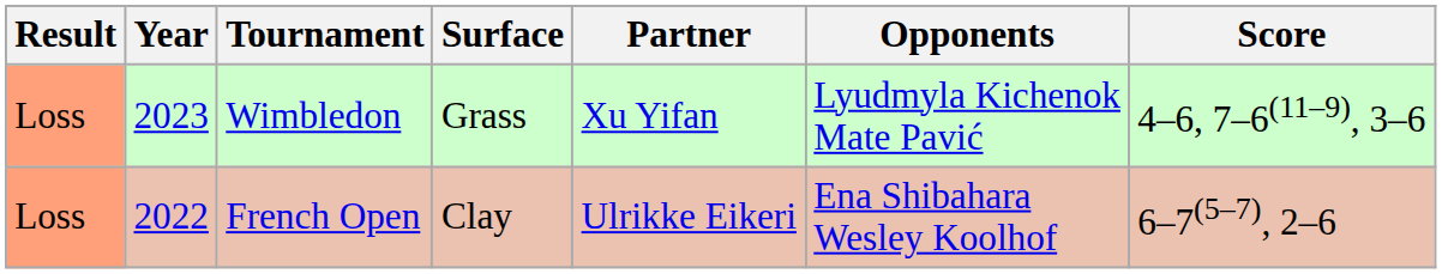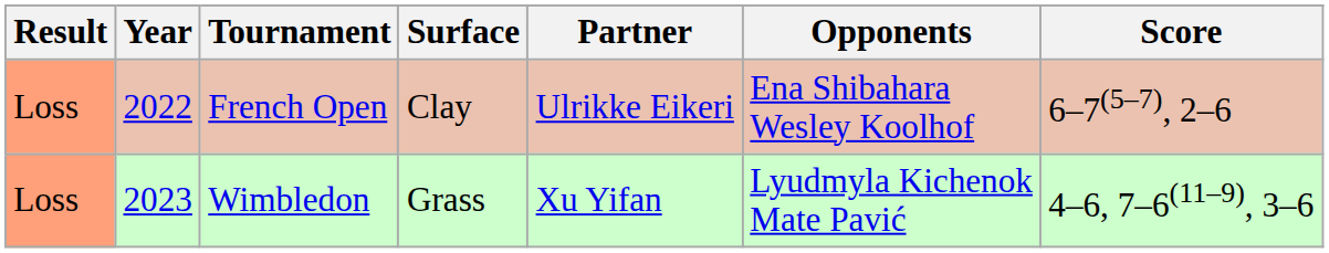 <table class="sortable wikitable">
 <tr>
 <th>Result</th>
 <th>Year</th>
 <th>Tournament</th>
 <th>Surface</th>
 <th>Partner</th>
 <th>Opponents</th>
 <th class="unsortable">Score</th>
 </tr>
+<tr style="background:#EBC2AF;">
+<td bgcolor=FFA07A>Loss</td>
+<td><a href='#'>2022</a></td>
+<td><a href='#'>French Open</a></td>
+<td>Clay</td>
+<td> <a href='#'>Ulrikke Eikeri</a></td>
+<td> <a href='#'>Ena Shibahara</a> <br> <a href='#'>Wesley Koolhof</a></td>
+<td>6–7<sup>(5–7)</sup>, 2–6</td>
+</tr>
 <tr style="background:#cfc;">
 <td bgcolor=FFA07A>Loss</td>
 <td><a href='#'>2023</a></td>
 <td><a href='#'>Wimbledon</a></td>
 <td>Grass</td>
 <td> <a href='#'>Xu Yifan</a></td>
 <td> <a href='#'>Lyudmyla Kichenok</a> <br> <a href='#'>Mate Pavić</a></td>
 <td>4–6, 7–6<sup>(11–9)</sup>, 3–6</td>
 </tr>
-<tr style="background:#EBC2AF;">
-<td bgcolor=FFA07A>Loss</td>
-<td><a href='#'>2022</a></td>
-<td><a href='#'>French Open</a></td>
-<td>Clay</td>
-<td> <a href='#'>Ulrikke Eikeri</a></td>
-<td> <a href='#'>Ena Shibahara</a> <br> <a href='#'>Wesley Koolhof</a></td>
-<td>6–7<sup>(5–7)</sup>, 2–6</td>
-</tr>
 </table>
